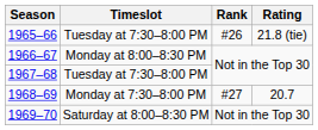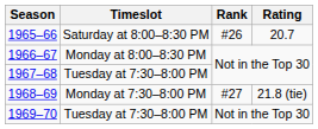 <table class="wikitable" style="text-align:center">
 <tr>
 <th>Season</th>
 <th>Timeslot</th>
 <th>Rank</th>
 <th>Rating</th>
 </tr>
 <tr>
 <td><a href='#'>1965–66</a></td>
-<td>Tuesday at 7:30–8:00 PM</td>
+<td>Saturday at 8:00–8:30 PM</td>
 <td>#26</td>
-<td>21.8 (tie)</td>
+<td>20.7</td>
 </tr>
 <tr>
 <td><a href='#'>1966–67</a></td>
 <td>Monday at 8:00–8:30 PM</td>
 <td rowspan="2" colspan="2">Not in the Top 30</td>
 </tr>
 <tr>
 <td><a href='#'>1967–68</a></td>
 <td>Tuesday at 7:30–8:00 PM</td>
 </tr>
 <tr>
 <td><a href='#'>1968–69</a></td>
 <td>Monday at 7:30–8:00 PM</td>
 <td>#27</td>
-<td>20.7</td>
+<td>21.8 (tie)</td>
 </tr>
 <tr>
 <td><a href='#'>1969–70</a></td>
-<td>Saturday at 8:00–8:30 PM</td>
+<td>Tuesday at 7:30–8:00 PM</td>
 <td colspan="2">Not in the Top 30</td>
 </tr>
 </table>
